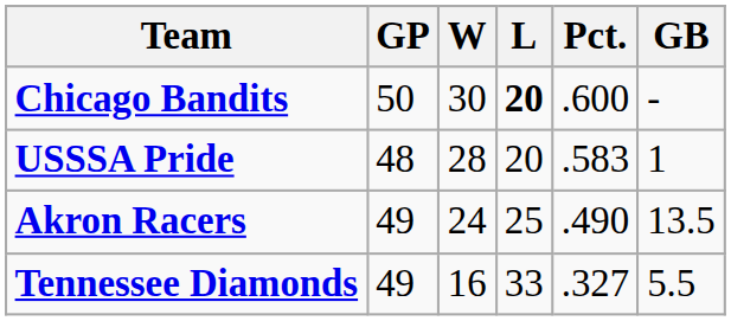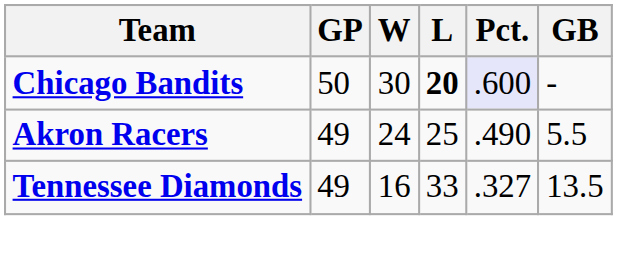 <table class="wikitable">
 <tr>
 <th>Team</th>
 <th>GP</th>
 <th>W</th>
 <th>L</th>
 <th>Pct.</th>
 <th>GB</th>
 </tr>
 <tr>
 <td><strong><a href='#'>Chicago Bandits</a></strong></td>
 <td>50</td>
 <td>30</td>
 <td><strong>20</strong></td>
-<td>.600</td>
+<td style="background: lavender;">.600</td>
 <td>-</td>
-</tr>
-<tr>
-<td><strong><a href='#'>USSSA Pride</a></strong></td>
-<td>48</td>
-<td>28</td>
-<td>20</td>
-<td>.583</td>
-<td>1</td>
 </tr>
 <tr>
 <td><strong><a href='#'>Akron Racers</a></strong></td>
 <td>49</td>
 <td>24</td>
 <td>25</td>
 <td>.490</td>
-<td>13.5</td>
+<td>5.5</td>
 </tr>
 <tr>
 <td><strong><a href='#'>Tennessee Diamonds</a></strong></td>
 <td>49</td>
 <td>16</td>
 <td>33</td>
 <td>.327</td>
-<td>5.5</td>
+<td>13.5</td>
 </tr>
 </table>
